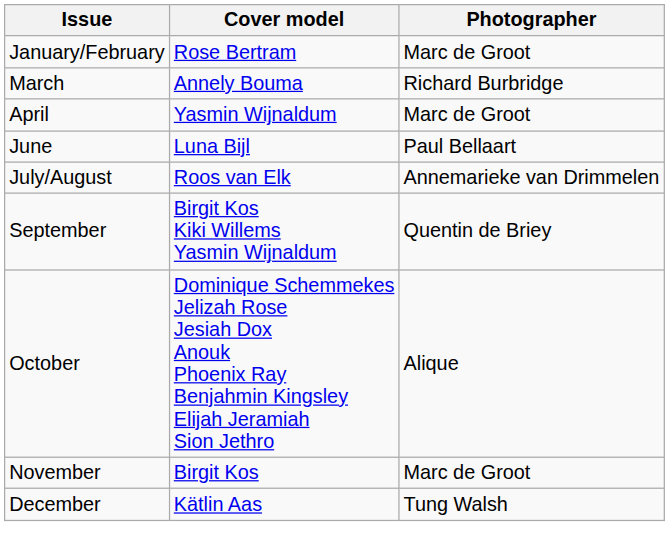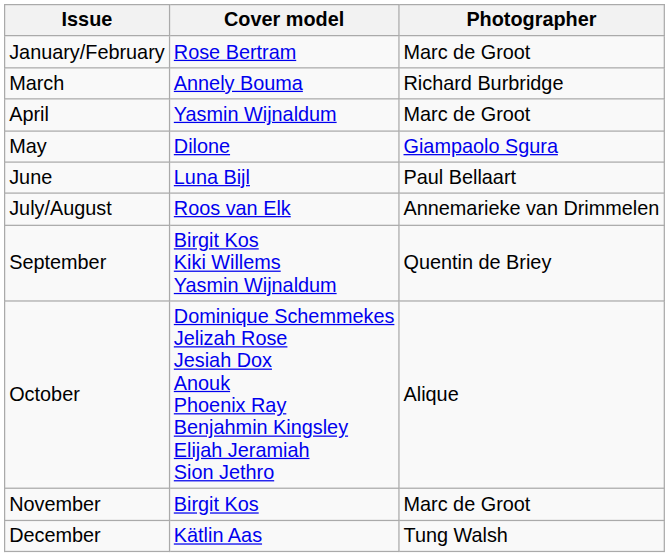 <table class="sortable wikitable">
 <tr>
 <th>Issue</th>
 <th>Cover model</th>
 <th>Photographer</th>
 </tr>
 <tr>
 <td>January/February</td>
 <td><a href='#'>Rose Bertram</a></td>
 <td>Marc de Groot</td>
 </tr>
 <tr>
 <td>March</td>
 <td><a href='#'>Annely Bouma</a></td>
 <td>Richard Burbridge</td>
 </tr>
 <tr>
 <td>April</td>
 <td><a href='#'>Yasmin Wijnaldum</a></td>
 <td>Marc de Groot</td>
+</tr>
+<tr>
+<td>May</td>
+<td><a href='#'>Dilone</a></td>
+<td><a href='#'>Giampaolo Sgura</a></td>
 </tr>
 <tr>
 <td>June</td>
 <td><a href='#'>Luna Bijl</a></td>
 <td>Paul Bellaart</td>
 </tr>
 <tr>
 <td>July/August</td>
 <td><a href='#'>Roos van Elk</a></td>
 <td>Annemarieke van Drimmelen</td>
 </tr>
 <tr>
 <td>September</td>
 <td><a href='#'>Birgit Kos</a><br><a href='#'>Kiki Willems</a><br><a href='#'>Yasmin Wijnaldum</a></td>
 <td>Quentin de Briey</td>
 </tr>
 <tr>
 <td>October</td>
 <td><a href='#'>Dominique Schemmekes</a><br><a href='#'>Jelizah Rose</a><br><a href='#'>Jesiah Dox</a><br><a href='#'>Anouk</a><br><a href='#'>Phoenix Ray</a><br><a href='#'>Benjahmin Kingsley</a><br><a href='#'>Elijah Jeramiah</a><br><a href='#'>Sion Jethro</a></td>
 <td>Alique</td>
 </tr>
 <tr>
 <td>November</td>
 <td><a href='#'>Birgit Kos</a></td>
 <td>Marc de Groot</td>
 </tr>
 <tr>
 <td>December</td>
 <td><a href='#'>Kätlin Aas</a></td>
 <td>Tung Walsh</td>
 </tr>
 </table>
